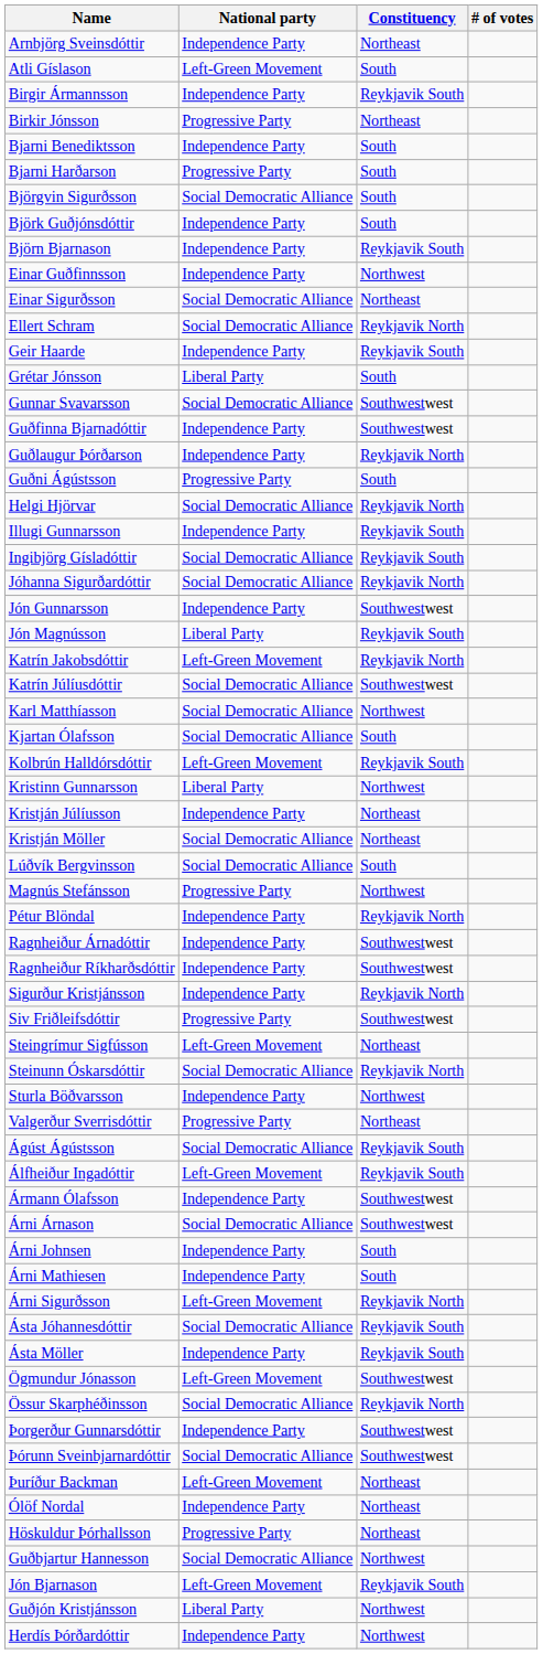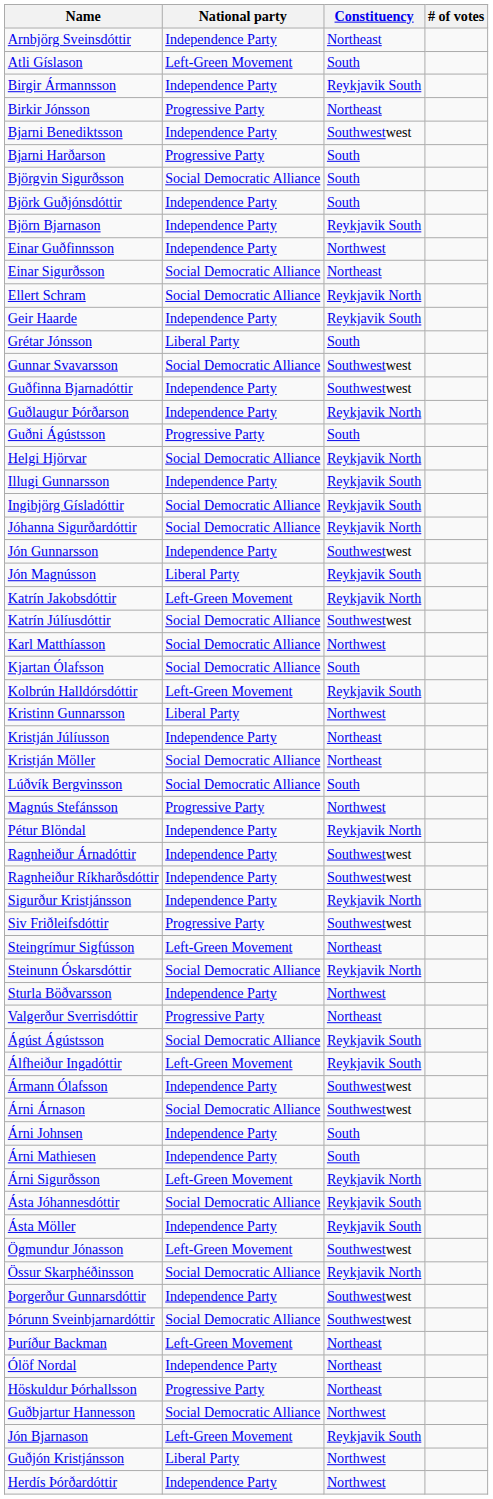 <table class="sortable wikitable" style="text-align:left; font-size:90%">
 <tr>
 <th>Name</th>
 <th>National party</th>
 <th><a href='#'>Constituency</a></th>
 <th># of votes</th>
 </tr>
 <tr>
 <td><a href='#'>Arnbjörg Sveinsdóttir</a></td>
 <td> <a href='#'>Independence Party</a></td>
 <td><a href='#'>Northeast</a></td>
 <td></td>
 </tr>
 <tr>
 <td><a href='#'>Atli Gíslason</a></td>
 <td> <a href='#'>Left-Green Movement</a></td>
 <td><a href='#'>South</a></td>
 <td></td>
 </tr>
 <tr>
 <td><a href='#'>Birgir Ármannsson</a></td>
 <td> <a href='#'>Independence Party</a></td>
 <td><a href='#'>Reykjavik South</a></td>
 <td></td>
 </tr>
 <tr>
 <td><a href='#'>Birkir Jónsson</a></td>
 <td> <a href='#'>Progressive Party</a></td>
 <td><a href='#'>Northeast</a></td>
 <td></td>
 </tr>
 <tr>
 <td><a href='#'>Bjarni Benediktsson</a></td>
 <td> <a href='#'>Independence Party</a></td>
-<td><a href='#'>South</a></td>
+<td><a href='#'>Southwest</a>west</td>
 <td></td>
 </tr>
 <tr>
 <td><a href='#'>Bjarni Harðarson</a></td>
 <td> <a href='#'>Progressive Party</a></td>
 <td><a href='#'>South</a></td>
 <td></td>
 </tr>
 <tr>
 <td><a href='#'>Björgvin Sigurðsson</a></td>
 <td> <a href='#'>Social Democratic Alliance</a></td>
 <td><a href='#'>South</a></td>
 <td></td>
 </tr>
 <tr>
 <td><a href='#'>Björk Guðjónsdóttir</a></td>
 <td> <a href='#'>Independence Party</a></td>
 <td><a href='#'>South</a></td>
 <td></td>
 </tr>
 <tr>
 <td><a href='#'>Björn Bjarnason</a></td>
 <td> <a href='#'>Independence Party</a></td>
 <td><a href='#'>Reykjavik South</a></td>
 <td></td>
 </tr>
 <tr>
 <td><a href='#'>Einar Guðfinnsson</a></td>
 <td> <a href='#'>Independence Party</a></td>
 <td><a href='#'>Northwest</a></td>
 <td></td>
 </tr>
 <tr>
 <td><a href='#'>Einar Sigurðsson</a></td>
 <td> <a href='#'>Social Democratic Alliance</a></td>
 <td><a href='#'>Northeast</a></td>
 <td></td>
 </tr>
 <tr>
 <td><a href='#'>Ellert Schram</a></td>
 <td> <a href='#'>Social Democratic Alliance</a></td>
 <td><a href='#'>Reykjavik North</a></td>
 <td></td>
 </tr>
 <tr>
 <td><a href='#'>Geir Haarde</a></td>
 <td> <a href='#'>Independence Party</a></td>
 <td><a href='#'>Reykjavik South</a></td>
 <td></td>
 </tr>
 <tr>
 <td><a href='#'>Grétar Jónsson</a></td>
 <td> <a href='#'>Liberal Party</a></td>
 <td><a href='#'>South</a></td>
 <td></td>
 </tr>
 <tr>
 <td><a href='#'>Gunnar Svavarsson</a></td>
 <td> <a href='#'>Social Democratic Alliance</a></td>
 <td><a href='#'>Southwest</a>west</td>
 <td></td>
 </tr>
 <tr>
 <td><a href='#'>Guðfinna Bjarnadóttir</a></td>
 <td> <a href='#'>Independence Party</a></td>
 <td><a href='#'>Southwest</a>west</td>
 <td></td>
 </tr>
 <tr>
 <td><a href='#'>Guðlaugur Þórðarson</a></td>
 <td> <a href='#'>Independence Party</a></td>
 <td><a href='#'>Reykjavik North</a></td>
 <td></td>
 </tr>
 <tr>
 <td><a href='#'>Guðni Ágústsson</a></td>
 <td> <a href='#'>Progressive Party</a></td>
 <td><a href='#'>South</a></td>
 <td></td>
 </tr>
 <tr>
 <td><a href='#'>Helgi Hjörvar</a></td>
 <td> <a href='#'>Social Democratic Alliance</a></td>
 <td><a href='#'>Reykjavik North</a></td>
 <td></td>
 </tr>
 <tr>
 <td><a href='#'>Illugi Gunnarsson</a></td>
 <td> <a href='#'>Independence Party</a></td>
 <td><a href='#'>Reykjavik South</a></td>
 <td></td>
 </tr>
 <tr>
 <td><a href='#'>Ingibjörg Gísladóttir</a></td>
 <td> <a href='#'>Social Democratic Alliance</a></td>
 <td><a href='#'>Reykjavik South</a></td>
 <td></td>
 </tr>
 <tr>
 <td><a href='#'>Jóhanna Sigurðardóttir</a></td>
 <td> <a href='#'>Social Democratic Alliance</a></td>
 <td><a href='#'>Reykjavik North</a></td>
 <td></td>
 </tr>
 <tr>
 <td><a href='#'>Jón Gunnarsson</a></td>
 <td> <a href='#'>Independence Party</a></td>
 <td><a href='#'>Southwest</a>west</td>
 <td></td>
 </tr>
 <tr>
 <td><a href='#'>Jón Magnússon</a></td>
 <td> <a href='#'>Liberal Party</a></td>
 <td><a href='#'>Reykjavik South</a></td>
 <td></td>
 </tr>
 <tr>
 <td><a href='#'>Katrín Jakobsdóttir</a></td>
 <td> <a href='#'>Left-Green Movement</a></td>
 <td><a href='#'>Reykjavik North</a></td>
 <td></td>
 </tr>
 <tr>
 <td><a href='#'>Katrín Júlíusdóttir</a></td>
 <td> <a href='#'>Social Democratic Alliance</a></td>
 <td><a href='#'>Southwest</a>west</td>
 <td></td>
 </tr>
 <tr>
 <td><a href='#'>Karl Matthíasson</a></td>
 <td> <a href='#'>Social Democratic Alliance</a></td>
 <td><a href='#'>Northwest</a></td>
 <td></td>
 </tr>
 <tr>
 <td><a href='#'>Kjartan Ólafsson</a></td>
 <td> <a href='#'>Social Democratic Alliance</a></td>
 <td><a href='#'>South</a></td>
 <td></td>
 </tr>
 <tr>
 <td><a href='#'>Kolbrún Halldórsdóttir</a></td>
 <td> <a href='#'>Left-Green Movement</a></td>
 <td><a href='#'>Reykjavik South</a></td>
 <td></td>
 </tr>
 <tr>
 <td><a href='#'>Kristinn Gunnarsson</a></td>
 <td> <a href='#'>Liberal Party</a></td>
 <td><a href='#'>Northwest</a></td>
 <td></td>
 </tr>
 <tr>
 <td><a href='#'>Kristján Júlíusson</a></td>
 <td> <a href='#'>Independence Party</a></td>
 <td><a href='#'>Northeast</a></td>
 <td></td>
 </tr>
 <tr>
 <td><a href='#'>Kristján Möller</a></td>
 <td> <a href='#'>Social Democratic Alliance</a></td>
 <td><a href='#'>Northeast</a></td>
 <td></td>
 </tr>
 <tr>
 <td><a href='#'>Lúðvík Bergvinsson</a></td>
 <td> <a href='#'>Social Democratic Alliance</a></td>
 <td><a href='#'>South</a></td>
 <td></td>
 </tr>
 <tr>
 <td><a href='#'>Magnús Stefánsson</a></td>
 <td> <a href='#'>Progressive Party</a></td>
 <td><a href='#'>Northwest</a></td>
 <td></td>
 </tr>
 <tr>
 <td><a href='#'>Pétur Blöndal</a></td>
 <td> <a href='#'>Independence Party</a></td>
 <td><a href='#'>Reykjavik North</a></td>
 <td></td>
 </tr>
 <tr>
 <td><a href='#'>Ragnheiður Árnadóttir</a></td>
 <td> <a href='#'>Independence Party</a></td>
 <td><a href='#'>Southwest</a>west</td>
 <td></td>
 </tr>
 <tr>
 <td><a href='#'>Ragnheiður Ríkharðsdóttir</a></td>
 <td> <a href='#'>Independence Party</a></td>
 <td><a href='#'>Southwest</a>west</td>
 <td></td>
 </tr>
 <tr>
 <td><a href='#'>Sigurður Kristjánsson</a></td>
 <td> <a href='#'>Independence Party</a></td>
 <td><a href='#'>Reykjavik North</a></td>
 <td></td>
 </tr>
 <tr>
 <td><a href='#'>Siv Friðleifsdóttir</a></td>
 <td> <a href='#'>Progressive Party</a></td>
 <td><a href='#'>Southwest</a>west</td>
 <td></td>
 </tr>
 <tr>
 <td><a href='#'>Steingrímur Sigfússon</a></td>
 <td> <a href='#'>Left-Green Movement</a></td>
 <td><a href='#'>Northeast</a></td>
 <td></td>
 </tr>
 <tr>
 <td><a href='#'>Steinunn Óskarsdóttir</a></td>
 <td> <a href='#'>Social Democratic Alliance</a></td>
 <td><a href='#'>Reykjavik North</a></td>
 <td></td>
 </tr>
 <tr>
 <td><a href='#'>Sturla Böðvarsson</a></td>
 <td> <a href='#'>Independence Party</a></td>
 <td><a href='#'>Northwest</a></td>
 <td></td>
 </tr>
 <tr>
 <td><a href='#'>Valgerður Sverrisdóttir</a></td>
 <td> <a href='#'>Progressive Party</a></td>
 <td><a href='#'>Northeast</a></td>
 <td></td>
 </tr>
 <tr>
 <td><a href='#'>Ágúst Ágústsson</a></td>
 <td> <a href='#'>Social Democratic Alliance</a></td>
 <td><a href='#'>Reykjavik South</a></td>
 <td></td>
 </tr>
 <tr>
 <td><a href='#'>Álfheiður Ingadóttir</a></td>
 <td> <a href='#'>Left-Green Movement</a></td>
 <td><a href='#'>Reykjavik South</a></td>
 <td></td>
 </tr>
 <tr>
 <td><a href='#'>Ármann Ólafsson</a></td>
 <td> <a href='#'>Independence Party</a></td>
 <td><a href='#'>Southwest</a>west</td>
 <td></td>
 </tr>
 <tr>
 <td><a href='#'>Árni Árnason</a></td>
 <td> <a href='#'>Social Democratic Alliance</a></td>
 <td><a href='#'>Southwest</a>west</td>
 <td></td>
 </tr>
 <tr>
 <td><a href='#'>Árni Johnsen</a></td>
 <td> <a href='#'>Independence Party</a></td>
 <td><a href='#'>South</a></td>
 <td></td>
 </tr>
 <tr>
 <td><a href='#'>Árni Mathiesen</a></td>
 <td> <a href='#'>Independence Party</a></td>
 <td><a href='#'>South</a></td>
 <td></td>
 </tr>
 <tr>
 <td><a href='#'>Árni Sigurðsson</a></td>
 <td> <a href='#'>Left-Green Movement</a></td>
 <td><a href='#'>Reykjavik North</a></td>
 <td></td>
 </tr>
 <tr>
 <td><a href='#'>Ásta Jóhannesdóttir</a></td>
 <td> <a href='#'>Social Democratic Alliance</a></td>
 <td><a href='#'>Reykjavik South</a></td>
 <td></td>
 </tr>
 <tr>
 <td><a href='#'>Ásta Möller</a></td>
 <td> <a href='#'>Independence Party</a></td>
 <td><a href='#'>Reykjavik South</a></td>
 <td></td>
 </tr>
 <tr>
 <td><a href='#'>Ögmundur Jónasson</a></td>
 <td> <a href='#'>Left-Green Movement</a></td>
 <td><a href='#'>Southwest</a>west</td>
 <td></td>
 </tr>
 <tr>
 <td><a href='#'>Össur Skarphéðinsson</a></td>
 <td> <a href='#'>Social Democratic Alliance</a></td>
 <td><a href='#'>Reykjavik North</a></td>
 <td></td>
 </tr>
 <tr>
 <td><a href='#'>Þorgerður Gunnarsdóttir</a></td>
 <td> <a href='#'>Independence Party</a></td>
 <td><a href='#'>Southwest</a>west</td>
 <td></td>
 </tr>
 <tr>
 <td><a href='#'>Þórunn Sveinbjarnardóttir</a></td>
 <td> <a href='#'>Social Democratic Alliance</a></td>
 <td><a href='#'>Southwest</a>west</td>
 <td></td>
 </tr>
 <tr>
 <td><a href='#'>Þuríður Backman</a></td>
 <td> <a href='#'>Left-Green Movement</a></td>
 <td><a href='#'>Northeast</a></td>
 <td></td>
 </tr>
 <tr>
 <td><a href='#'>Ólöf Nordal</a></td>
 <td> <a href='#'>Independence Party</a></td>
 <td><a href='#'>Northeast</a></td>
 <td></td>
 </tr>
 <tr>
 <td><a href='#'>Höskuldur Þórhallsson</a></td>
 <td> <a href='#'>Progressive Party</a></td>
 <td><a href='#'>Northeast</a></td>
 <td></td>
 </tr>
 <tr>
 <td><a href='#'>Guðbjartur Hannesson</a></td>
 <td> <a href='#'>Social Democratic Alliance</a></td>
 <td><a href='#'>Northwest</a></td>
 <td></td>
 </tr>
 <tr>
 <td><a href='#'>Jón Bjarnason</a></td>
 <td> <a href='#'>Left-Green Movement</a></td>
 <td><a href='#'>Reykjavik South</a></td>
 <td></td>
 </tr>
 <tr>
 <td><a href='#'>Guðjón Kristjánsson</a></td>
 <td> <a href='#'>Liberal Party</a></td>
 <td><a href='#'>Northwest</a></td>
 <td></td>
 </tr>
 <tr>
 <td><a href='#'>Herdís Þórðardóttir</a></td>
 <td> <a href='#'>Independence Party</a></td>
 <td><a href='#'>Northwest</a></td>
 <td></td>
 </tr>
 </table>
